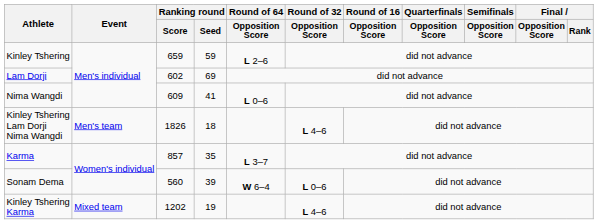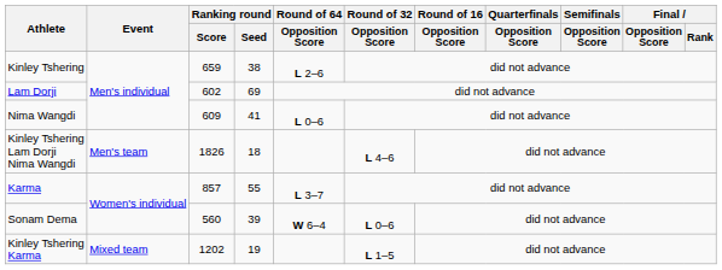 <table class="wikitable" style="font-size:90%; text-align:center;">
 <tr>
 <th rowspan="2">Athlete</th>
 <th rowspan="2">Event</th>
 <th colspan="2">Ranking round</th>
 <th>Round of 64</th>
 <th>Round of 32</th>
 <th>Round of 16</th>
 <th>Quarterfinals</th>
 <th>Semifinals</th>
 <th colspan=2>Final / </th>
 </tr>
 <tr style=font-size:95%>
 <th>Score</th>
 <th>Seed</th>
 <th>Opposition<br>Score</th>
 <th>Opposition<br>Score</th>
 <th>Opposition<br>Score</th>
 <th>Opposition<br>Score</th>
 <th>Opposition<br>Score</th>
 <th>Opposition<br>Score</th>
 <th>Rank</th>
 </tr>
 <tr>
 <td align=left>Kinley Tshering</td>
 <td align=left rowspan=3><a href='#'>Men's individual</a></td>
 <td>659</td>
-<td>59</td>
+<td>38</td>
 <td><br><strong>L</strong> 2–6</td>
 <td colspan=6>did not advance</td>
 </tr>
 <tr>
 <td align=left><a href='#'>Lam Dorji</a></td>
 <td>602</td>
 <td>69</td>
 <td colspan=7>did not advance</td>
 </tr>
 <tr>
 <td align=left>Nima Wangdi</td>
 <td>609</td>
 <td>41</td>
 <td><br><strong>L</strong> 0–6</td>
 <td colspan=6>did not advance</td>
 </tr>
 <tr>
 <td align=left>Kinley Tshering<br>Lam Dorji<br>Nima Wangdi</td>
 <td align=left><a href='#'>Men's team</a></td>
 <td>1826</td>
 <td>18</td>
 <td></td>
 <td><br><strong>L</strong> 4–6</td>
 <td colspan=5>did not advance</td>
 </tr>
 <tr>
 <td align=left><a href='#'>Karma</a></td>
 <td align=left rowspan=2><a href='#'>Women's individual</a></td>
 <td>857</td>
-<td>35</td>
+<td>55</td>
 <td><br><strong>L</strong> 3–7</td>
 <td colspan=6>did not advance</td>
 </tr>
 <tr>
 <td align=left>Sonam Dema</td>
 <td>560</td>
 <td>39</td>
 <td><br><strong>W</strong> 6–4</td>
 <td><br><strong>L</strong> 0–6</td>
 <td colspan=5>did not advance</td>
 </tr>
 <tr>
 <td align=left>Kinley Tshering<br><a href='#'>Karma</a></td>
 <td align=left><a href='#'>Mixed team</a></td>
 <td>1202</td>
 <td>19</td>
 <td></td>
-<td><br><strong>L</strong> 4–6</td>
+<td><br><strong>L</strong> 1–5</td>
 <td colspan=5>did not advance</td>
 </tr>
 </table>
